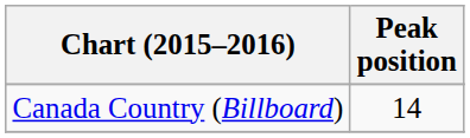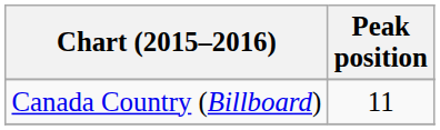 <table class="wikitable sortable">
 <tr>
 <th>Chart (2015–2016)</th>
 <th>Peak<br>position</th>
 </tr>
 <tr>
 </tr>
 <tr>
 <td><a href='#'>Canada Country</a> (<a href='#'><em>Billboard</em></a>)</td>
-<td style="text-align:center;">14</td>
+<td style="text-align:center;">11</td>
 </tr>
 <tr>
 </tr>
 <tr>
 </tr>
 <tr>
 </tr>
 </table>
